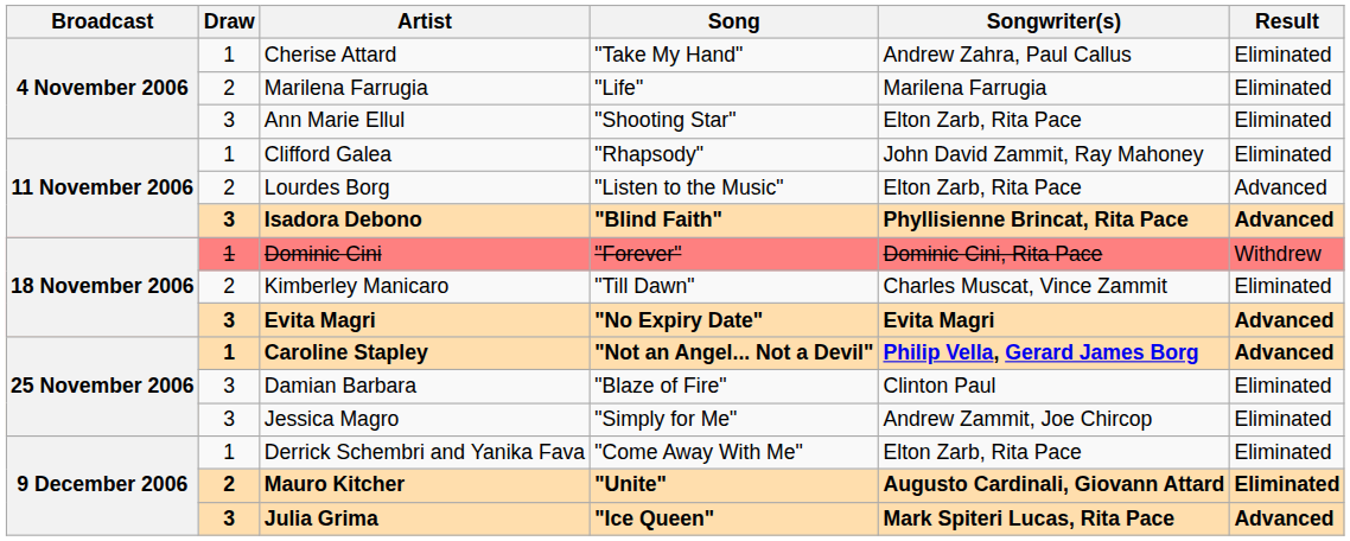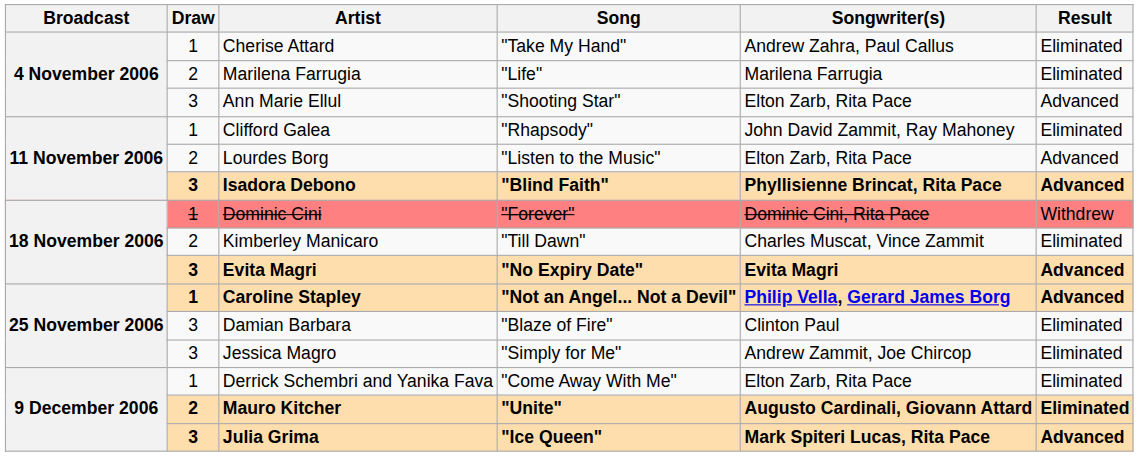 <table class="wikitable sortable plainrowheaders" style="margin: 1em auto 1em auto; text-align:center">
 <tr>
 <th>Broadcast</th>
 <th scope="col">Draw</th>
 <th scope="col">Artist</th>
 <th scope="col">Song</th>
 <th scope="col">Songwriter(s)</th>
 <th>Result</th>
 </tr>
 <tr>
 <th rowspan="3" scope="row">4 November 2006</th>
 <td>1</td>
 <td align="left">Cherise Attard</td>
 <td align="left">"Take My Hand"</td>
 <td align="left">Andrew Zahra, Paul Callus</td>
 <td align="left">Eliminated</td>
 </tr>
 <tr>
 <td>2</td>
 <td align="left">Marilena Farrugia</td>
 <td align="left">"Life"</td>
 <td align="left">Marilena Farrugia</td>
 <td align="left">Eliminated</td>
 </tr>
 <tr>
 <td>3</td>
 <td align="left">Ann Marie Ellul</td>
 <td align="left">"Shooting Star"</td>
 <td align="left">Elton Zarb, Rita Pace</td>
-<td align="left">Eliminated</td>
+<td align="left">Advanced</td>
 </tr>
 <tr>
 <th rowspan="3" scope="row">11 November 2006</th>
 <td>1</td>
 <td align="left">Clifford Galea</td>
 <td align="left">"Rhapsody"</td>
 <td align="left">John David Zammit, Ray Mahoney</td>
 <td align="left">Eliminated</td>
 </tr>
 <tr>
 <td>2</td>
 <td align="left">Lourdes Borg</td>
 <td align="left">"Listen to the Music"</td>
 <td align="left">Elton Zarb, Rita Pace</td>
 <td align="left">Advanced</td>
 </tr>
 <tr style="font-weight:bold; background:navajowhite;">
 <td>3</td>
 <td align="left">Isadora Debono</td>
 <td align="left">"Blind Faith"</td>
 <td align="left">Phyllisienne Brincat, Rita Pace</td>
 <td align="left">Advanced</td>
 </tr>
 <tr style="background:#fe8080;">
 <th rowspan="3" scope="row">18 November 2006</th>
 <td><s>1</s></td>
 <td align="left"><s>Dominic Cini</s></td>
 <td align="left"><s>"Forever"</s></td>
 <td align="left"><s>Dominic Cini, Rita Pace</s></td>
 <td align="left">Withdrew</td>
 </tr>
 <tr>
 <td>2</td>
 <td align="left">Kimberley Manicaro</td>
 <td align="left">"Till Dawn"</td>
 <td align="left">Charles Muscat, Vince Zammit</td>
 <td align="left">Eliminated</td>
 </tr>
 <tr style="font-weight:bold; background:navajowhite;">
 <td>3</td>
 <td align="left">Evita Magri</td>
 <td align="left">"No Expiry Date"</td>
 <td align="left">Evita Magri</td>
 <td align="left">Advanced</td>
 </tr>
 <tr style="font-weight:bold; background:navajowhite;">
 <th rowspan="3" scope="row">25 November 2006</th>
 <td>1</td>
 <td align="left">Caroline Stapley</td>
 <td align="left">"Not an Angel... Not a Devil"</td>
 <td align="left"><a href='#'>Philip Vella</a>, <a href='#'>Gerard James Borg</a></td>
 <td align="left">Advanced</td>
 </tr>
 <tr>
 <td>3</td>
 <td align="left">Damian Barbara</td>
 <td align="left">"Blaze of Fire"</td>
 <td align="left">Clinton Paul</td>
 <td align="left">Eliminated</td>
 </tr>
 <tr>
 <td>3</td>
 <td align="left">Jessica Magro</td>
 <td align="left">"Simply for Me"</td>
 <td align="left">Andrew Zammit, Joe Chircop</td>
 <td align="left">Eliminated</td>
 </tr>
 <tr>
 <th rowspan="3" scope="row">9 December 2006</th>
 <td>1</td>
 <td align="left">Derrick Schembri and Yanika Fava</td>
 <td align="left">"Come Away With Me"</td>
 <td align="left">Elton Zarb, Rita Pace</td>
 <td align="left">Eliminated</td>
 </tr>
 <tr style="font-weight:bold; background:navajowhite;">
 <td>2</td>
 <td align="left">Mauro Kitcher</td>
 <td align="left">"Unite"</td>
 <td align="left">Augusto Cardinali, Giovann Attard</td>
 <td align="left">Eliminated</td>
 </tr>
 <tr style="font-weight:bold; background:navajowhite;">
 <td>3</td>
 <td align="left">Julia Grima</td>
 <td align="left">"Ice Queen"</td>
 <td align="left">Mark Spiteri Lucas, Rita Pace</td>
 <td align="left">Advanced</td>
 </tr>
 </table>
